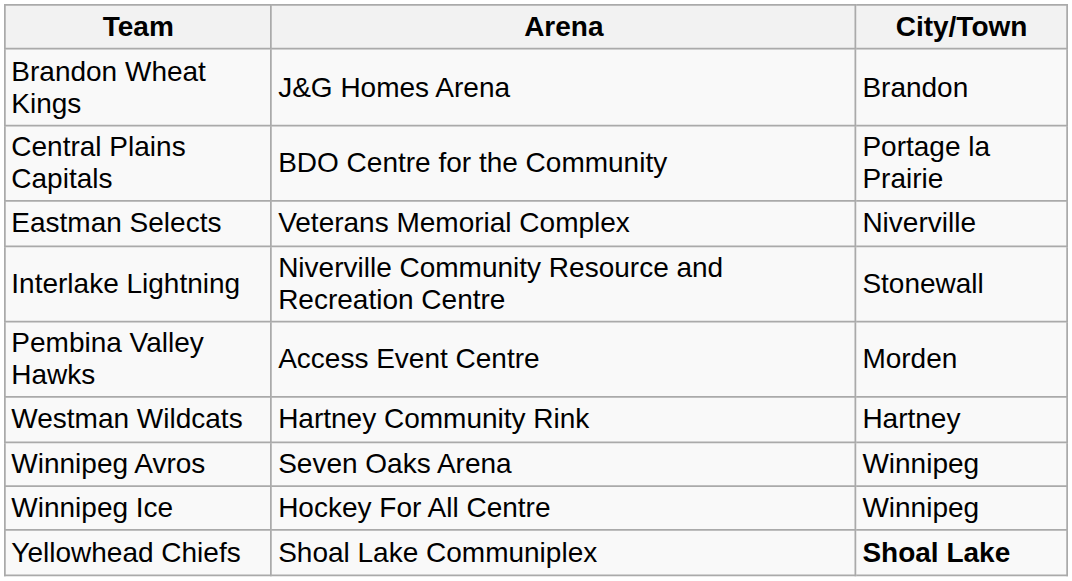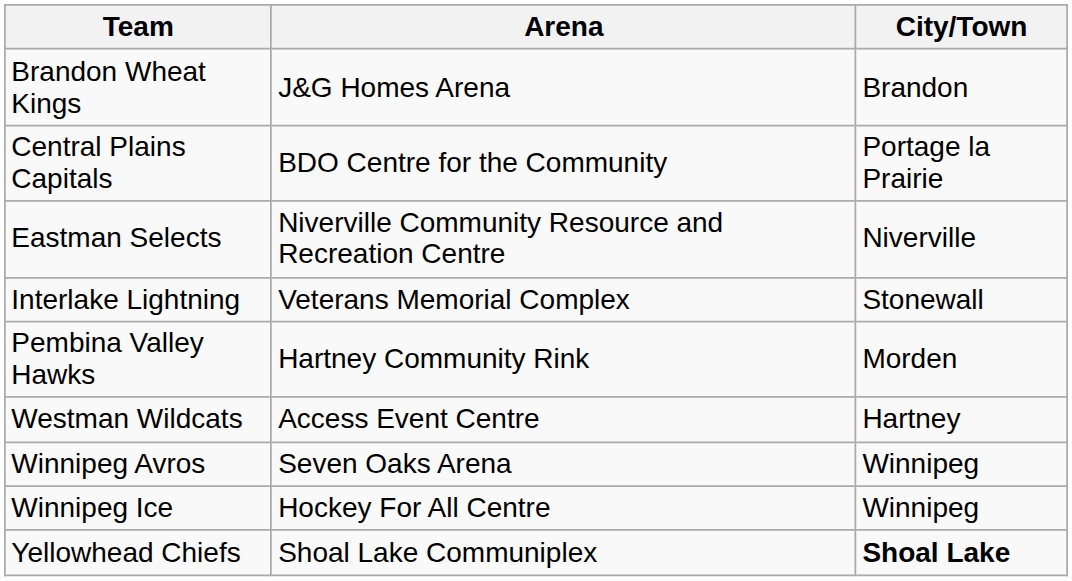 <table class="wikitable">
 <tr>
 <th>Team</th>
 <th>Arena</th>
 <th>City/Town</th>
 </tr>
 <tr>
 <td>Brandon Wheat Kings</td>
 <td>J&G Homes Arena</td>
 <td>Brandon</td>
 </tr>
 <tr>
 <td>Central Plains Capitals</td>
 <td>BDO Centre for the Community</td>
 <td>Portage la Prairie</td>
 </tr>
 <tr>
 <td>Eastman Selects</td>
-<td>Veterans Memorial Complex</td>
+<td>Niverville Community Resource and Recreation Centre</td>
 <td>Niverville</td>
 </tr>
 <tr>
 <td>Interlake Lightning</td>
-<td>Niverville Community Resource and Recreation Centre</td>
+<td>Veterans Memorial Complex</td>
 <td>Stonewall</td>
 </tr>
 <tr>
 <td>Pembina Valley Hawks</td>
-<td>Access Event Centre</td>
+<td>Hartney Community Rink</td>
 <td>Morden</td>
 </tr>
 <tr>
 <td>Westman Wildcats</td>
-<td>Hartney Community Rink</td>
+<td>Access Event Centre</td>
 <td>Hartney</td>
 </tr>
 <tr>
 <td>Winnipeg Avros</td>
 <td>Seven Oaks Arena</td>
 <td>Winnipeg</td>
 </tr>
 <tr>
 <td>Winnipeg Ice</td>
 <td>Hockey For All Centre</td>
 <td>Winnipeg</td>
 </tr>
 <tr>
 <td>Yellowhead Chiefs</td>
 <td>Shoal Lake Communiplex</td>
 <td><strong>Shoal Lake</strong></td>
 </tr>
 </table>
